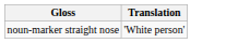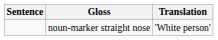 <table class="wikitable">
 <tr>
+<th>Sentence</th>
 <th>Gloss</th>
 <th>Translation</th>
 </tr>
 <tr>
+<td></td>
 <td>noun-marker straight nose</td>
 <td>'White person'</td>
 </tr>
 </table>
